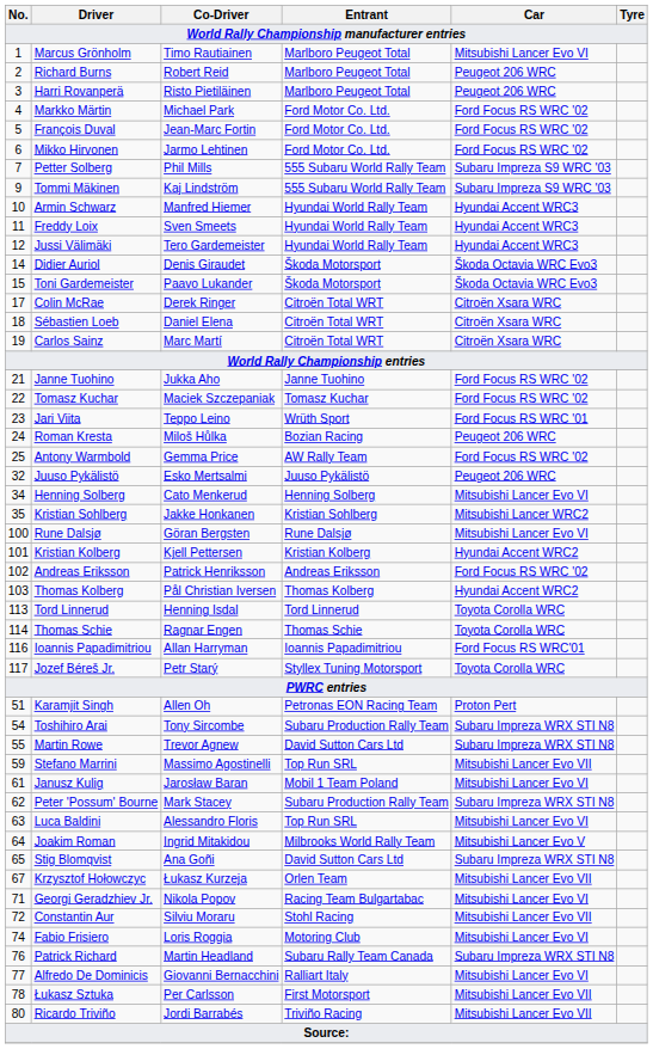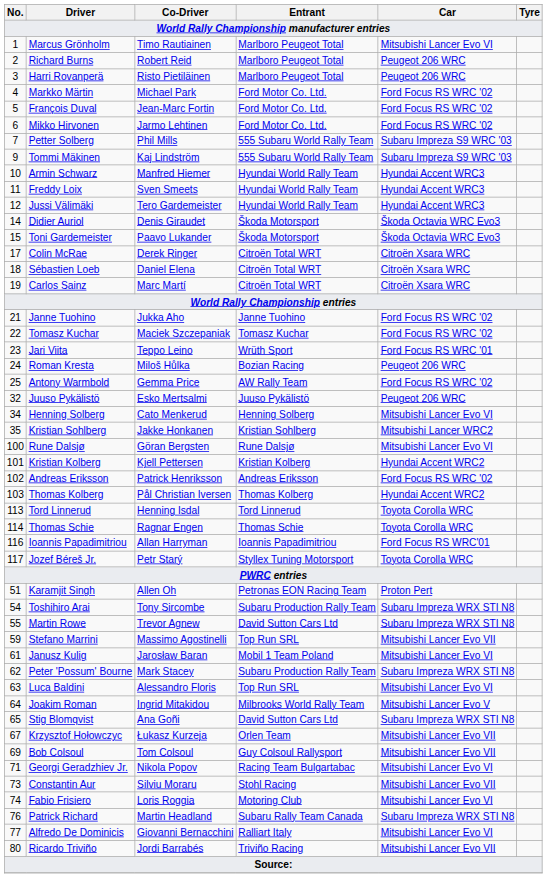 <table class="wikitable" style="font-size: 85%;">
 <tr>
 <th>No.</th>
 <th>Driver</th>
 <th>Co-Driver</th>
 <th>Entrant</th>
 <th>Car</th>
 <th>Tyre</th>
 </tr>
 <tr>
 <td style="background-color:#EAECF0; text-align:center" colspan="6"><strong><em><a href='#'>World Rally Championship</a> manufacturer entries</em></strong></td>
 </tr>
 <tr>
 <td align="center">1</td>
 <td> <a href='#'>Marcus Grönholm</a></td>
 <td> <a href='#'>Timo Rautiainen</a></td>
 <td> <a href='#'>Marlboro Peugeot Total</a></td>
 <td><a href='#'>Mitsubishi Lancer Evo VI</a></td>
 <td align="center"></td>
 </tr>
 <tr>
 <td align="center">2</td>
 <td> <a href='#'>Richard Burns</a></td>
 <td> <a href='#'>Robert Reid</a></td>
 <td> <a href='#'>Marlboro Peugeot Total</a></td>
 <td><a href='#'>Peugeot 206 WRC</a></td>
 <td align="center"></td>
 </tr>
 <tr>
 <td align="center">3</td>
 <td> <a href='#'>Harri Rovanperä</a></td>
 <td> <a href='#'>Risto Pietiläinen</a></td>
 <td> <a href='#'>Marlboro Peugeot Total</a></td>
 <td><a href='#'>Peugeot 206 WRC</a></td>
 <td align="center"></td>
 </tr>
 <tr>
 <td align="center">4</td>
 <td> <a href='#'>Markko Märtin</a></td>
 <td> <a href='#'>Michael Park</a></td>
 <td> <a href='#'>Ford Motor Co. Ltd.</a></td>
 <td><a href='#'>Ford Focus RS WRC '02</a></td>
 <td align="center"></td>
 </tr>
 <tr>
 <td align="center">5</td>
 <td> <a href='#'>François Duval</a></td>
 <td> <a href='#'>Jean-Marc Fortin</a></td>
 <td> <a href='#'>Ford Motor Co. Ltd.</a></td>
 <td><a href='#'>Ford Focus RS WRC '02</a></td>
 <td align="center"></td>
 </tr>
 <tr>
 <td align="center">6</td>
 <td> <a href='#'>Mikko Hirvonen</a></td>
 <td> <a href='#'>Jarmo Lehtinen</a></td>
 <td> <a href='#'>Ford Motor Co. Ltd.</a></td>
 <td><a href='#'>Ford Focus RS WRC '02</a></td>
 <td align="center"></td>
 </tr>
 <tr>
 <td align="center">7</td>
 <td> <a href='#'>Petter Solberg</a></td>
 <td> <a href='#'>Phil Mills</a></td>
 <td> <a href='#'>555 Subaru World Rally Team</a></td>
 <td><a href='#'>Subaru Impreza S9 WRC '03</a></td>
 <td align="center"></td>
 </tr>
 <tr>
 <td align="center">9</td>
 <td> <a href='#'>Tommi Mäkinen</a></td>
 <td> <a href='#'>Kaj Lindström</a></td>
 <td> <a href='#'>555 Subaru World Rally Team</a></td>
 <td><a href='#'>Subaru Impreza S9 WRC '03</a></td>
 <td align="center"></td>
 </tr>
 <tr>
 <td align="center">10</td>
 <td> <a href='#'>Armin Schwarz</a></td>
 <td> <a href='#'>Manfred Hiemer</a></td>
 <td> <a href='#'>Hyundai World Rally Team</a></td>
 <td><a href='#'>Hyundai Accent WRC3</a></td>
 <td align="center"></td>
 </tr>
 <tr>
 <td align="center">11</td>
 <td> <a href='#'>Freddy Loix</a></td>
 <td> <a href='#'>Sven Smeets</a></td>
 <td> <a href='#'>Hyundai World Rally Team</a></td>
 <td><a href='#'>Hyundai Accent WRC3</a></td>
 <td align="center"></td>
 </tr>
 <tr>
 <td align="center">12</td>
 <td> <a href='#'>Jussi Välimäki</a></td>
 <td> <a href='#'>Tero Gardemeister</a></td>
 <td> <a href='#'>Hyundai World Rally Team</a></td>
 <td><a href='#'>Hyundai Accent WRC3</a></td>
 <td align="center"></td>
 </tr>
 <tr>
 <td align="center">14</td>
 <td> <a href='#'>Didier Auriol</a></td>
 <td> <a href='#'>Denis Giraudet</a></td>
 <td> <a href='#'>Škoda Motorsport</a></td>
 <td><a href='#'>Škoda Octavia WRC Evo3</a></td>
 <td align="center"></td>
 </tr>
 <tr>
 <td align="center">15</td>
 <td> <a href='#'>Toni Gardemeister</a></td>
 <td> <a href='#'>Paavo Lukander</a></td>
 <td> <a href='#'>Škoda Motorsport</a></td>
 <td><a href='#'>Škoda Octavia WRC Evo3</a></td>
 <td align="center"></td>
 </tr>
 <tr>
 <td align="center">17</td>
 <td> <a href='#'>Colin McRae</a></td>
 <td> <a href='#'>Derek Ringer</a></td>
 <td> <a href='#'>Citroën Total WRT</a></td>
 <td><a href='#'>Citroën Xsara WRC</a></td>
 <td align="center"></td>
 </tr>
 <tr>
 <td align="center">18</td>
 <td> <a href='#'>Sébastien Loeb</a></td>
 <td> <a href='#'>Daniel Elena</a></td>
 <td> <a href='#'>Citroën Total WRT</a></td>
 <td><a href='#'>Citroën Xsara WRC</a></td>
 <td align="center"></td>
 </tr>
 <tr>
 <td align="center">19</td>
 <td> <a href='#'>Carlos Sainz</a></td>
 <td> <a href='#'>Marc Martí</a></td>
 <td> <a href='#'>Citroën Total WRT</a></td>
 <td><a href='#'>Citroën Xsara WRC</a></td>
 <td align="center"></td>
 </tr>
 <tr>
 <td style="background-color:#EAECF0; text-align:center" colspan="6"><strong><em><a href='#'>World Rally Championship</a> entries</em></strong></td>
 </tr>
 <tr>
 <td align="center">21</td>
 <td> <a href='#'>Janne Tuohino</a></td>
 <td> <a href='#'>Jukka Aho</a></td>
 <td> <a href='#'>Janne Tuohino</a></td>
 <td><a href='#'>Ford Focus RS WRC '02</a></td>
 <td align="center"></td>
 </tr>
 <tr>
 <td align="center">22</td>
 <td> <a href='#'>Tomasz Kuchar</a></td>
 <td> <a href='#'>Maciek Szczepaniak</a></td>
 <td> <a href='#'>Tomasz Kuchar</a></td>
 <td><a href='#'>Ford Focus RS WRC '02</a></td>
 <td align="center"></td>
 </tr>
 <tr>
 <td align="center">23</td>
 <td> <a href='#'>Jari Viita</a></td>
 <td> <a href='#'>Teppo Leino</a></td>
 <td> <a href='#'>Wrüth Sport</a></td>
 <td><a href='#'>Ford Focus RS WRC '01</a></td>
 <td align="center"></td>
 </tr>
 <tr>
 <td align="center">24</td>
 <td> <a href='#'>Roman Kresta</a></td>
 <td> <a href='#'>Miloš Hůlka</a></td>
 <td> <a href='#'>Bozian Racing</a></td>
 <td><a href='#'>Peugeot 206 WRC</a></td>
 <td align="center"></td>
 </tr>
 <tr>
 <td align="center">25</td>
 <td> <a href='#'>Antony Warmbold</a></td>
 <td> <a href='#'>Gemma Price</a></td>
 <td> <a href='#'>AW Rally Team</a></td>
 <td><a href='#'>Ford Focus RS WRC '02</a></td>
 <td align="center"></td>
 </tr>
 <tr>
 <td align="center">32</td>
 <td> <a href='#'>Juuso Pykälistö</a></td>
 <td> <a href='#'>Esko Mertsalmi</a></td>
 <td> <a href='#'>Juuso Pykälistö</a></td>
 <td><a href='#'>Peugeot 206 WRC</a></td>
 <td align="center"></td>
 </tr>
 <tr>
 <td align="center">34</td>
 <td> <a href='#'>Henning Solberg</a></td>
 <td> <a href='#'>Cato Menkerud</a></td>
 <td> <a href='#'>Henning Solberg</a></td>
 <td><a href='#'>Mitsubishi Lancer Evo VI</a></td>
 <td></td>
 </tr>
 <tr>
 <td align="center">35</td>
 <td> <a href='#'>Kristian Sohlberg</a></td>
 <td> <a href='#'>Jakke Honkanen</a></td>
 <td> <a href='#'>Kristian Sohlberg</a></td>
 <td><a href='#'>Mitsubishi Lancer WRC2</a></td>
 <td align="center"></td>
 </tr>
 <tr>
 <td align="center">100</td>
 <td> <a href='#'>Rune Dalsjø</a></td>
 <td> <a href='#'>Göran Bergsten</a></td>
 <td> <a href='#'>Rune Dalsjø</a></td>
 <td><a href='#'>Mitsubishi Lancer Evo VI</a></td>
 <td></td>
 </tr>
 <tr>
 <td align="center">101</td>
 <td> <a href='#'>Kristian Kolberg</a></td>
 <td> <a href='#'>Kjell Pettersen</a></td>
 <td> <a href='#'>Kristian Kolberg</a></td>
 <td><a href='#'>Hyundai Accent WRC2</a></td>
 <td></td>
 </tr>
 <tr>
 <td align="center">102</td>
 <td> <a href='#'>Andreas Eriksson</a></td>
 <td> <a href='#'>Patrick Henriksson</a></td>
 <td> <a href='#'>Andreas Eriksson</a></td>
 <td><a href='#'>Ford Focus RS WRC '02</a></td>
 <td align="center"></td>
 </tr>
 <tr>
 <td align="center">103</td>
 <td> <a href='#'>Thomas Kolberg</a></td>
 <td> <a href='#'>Pål Christian Iversen</a></td>
 <td> <a href='#'>Thomas Kolberg</a></td>
 <td><a href='#'>Hyundai Accent WRC2</a></td>
 <td align="center"></td>
 </tr>
 <tr>
 <td align="center">113</td>
 <td> <a href='#'>Tord Linnerud</a></td>
 <td> <a href='#'>Henning Isdal</a></td>
 <td> <a href='#'>Tord Linnerud</a></td>
 <td><a href='#'>Toyota Corolla WRC</a></td>
 <td></td>
 </tr>
 <tr>
 <td align="center">114</td>
 <td> <a href='#'>Thomas Schie</a></td>
 <td> <a href='#'>Ragnar Engen</a></td>
 <td> <a href='#'>Thomas Schie</a></td>
 <td><a href='#'>Toyota Corolla WRC</a></td>
 <td align="center"></td>
 </tr>
 <tr>
 <td align="center">116</td>
 <td> <a href='#'>Ioannis Papadimitriou</a></td>
 <td> <a href='#'>Allan Harryman</a></td>
 <td> <a href='#'>Ioannis Papadimitriou</a></td>
 <td><a href='#'>Ford Focus RS WRC'01</a></td>
 <td></td>
 </tr>
 <tr>
 <td align="center">117</td>
 <td> <a href='#'>Jozef Béreš Jr.</a></td>
 <td> <a href='#'>Petr Starý</a></td>
 <td> <a href='#'>Styllex Tuning Motorsport</a></td>
 <td><a href='#'>Toyota Corolla WRC</a></td>
 <td></td>
 </tr>
 <tr>
 <td style="background-color:#EAECF0; text-align:center" colspan="6"><strong><em><a href='#'>PWRC</a> entries</em></strong></td>
 </tr>
 <tr>
 <td align="center">51</td>
 <td> <a href='#'>Karamjit Singh</a></td>
 <td> <a href='#'>Allen Oh</a></td>
 <td> <a href='#'>Petronas EON Racing Team</a></td>
 <td><a href='#'>Proton Pert</a></td>
 <td></td>
 </tr>
 <tr>
 <td align="center">54</td>
 <td> <a href='#'>Toshihiro Arai</a></td>
 <td> <a href='#'>Tony Sircombe</a></td>
 <td> <a href='#'>Subaru Production Rally Team</a></td>
 <td><a href='#'>Subaru Impreza WRX STI N8</a></td>
 <td></td>
 </tr>
 <tr>
 <td align="center">55</td>
 <td> <a href='#'>Martin Rowe</a></td>
 <td> <a href='#'>Trevor Agnew</a></td>
 <td> <a href='#'>David Sutton Cars Ltd</a></td>
 <td><a href='#'>Subaru Impreza WRX STI N8</a></td>
 <td></td>
 </tr>
 <tr>
 <td align="center">59</td>
 <td> <a href='#'>Stefano Marrini</a></td>
 <td> <a href='#'>Massimo Agostinelli</a></td>
 <td> <a href='#'>Top Run SRL</a></td>
 <td><a href='#'>Mitsubishi Lancer Evo VII</a></td>
 <td></td>
 </tr>
 <tr>
 <td align="center">61</td>
 <td> <a href='#'>Janusz Kulig</a></td>
 <td> <a href='#'>Jarosław Baran</a></td>
 <td> <a href='#'>Mobil 1 Team Poland</a></td>
 <td><a href='#'>Mitsubishi Lancer Evo VI</a></td>
 <td align="center"></td>
 </tr>
 <tr>
 <td align="center">62</td>
 <td> <a href='#'>Peter 'Possum' Bourne</a></td>
 <td> <a href='#'>Mark Stacey</a></td>
 <td> <a href='#'>Subaru Production Rally Team</a></td>
 <td><a href='#'>Subaru Impreza WRX STI N8</a></td>
 <td></td>
 </tr>
 <tr>
 <td align="center">63</td>
 <td> <a href='#'>Luca Baldini</a></td>
 <td> <a href='#'>Alessandro Floris</a></td>
 <td> <a href='#'>Top Run SRL</a></td>
 <td><a href='#'>Mitsubishi Lancer Evo VI</a></td>
 <td></td>
 </tr>
 <tr>
 <td align="center">64</td>
 <td> <a href='#'>Joakim Roman</a></td>
 <td> <a href='#'>Ingrid Mitakidou</a></td>
 <td> <a href='#'>Milbrooks World Rally Team</a></td>
 <td><a href='#'>Mitsubishi Lancer Evo V</a></td>
 <td></td>
 </tr>
 <tr>
 <td align="center">65</td>
 <td> <a href='#'>Stig Blomqvist</a></td>
 <td> <a href='#'>Ana Goñi</a></td>
 <td> <a href='#'>David Sutton Cars Ltd</a></td>
 <td><a href='#'>Subaru Impreza WRX STI N8</a></td>
 <td></td>
 </tr>
 <tr>
 <td align="center">67</td>
 <td> <a href='#'>Krzysztof Hołowczyc</a></td>
 <td> <a href='#'>Łukasz Kurzeja</a></td>
 <td> <a href='#'>Orlen Team</a></td>
 <td><a href='#'>Mitsubishi Lancer Evo VII</a></td>
 <td align="center"></td>
 </tr>
 <tr>
+<td align="center">69</td>
+<td> <a href='#'>Bob Colsoul</a></td>
+<td> <a href='#'>Tom Colsoul</a></td>
+<td> <a href='#'>Guy Colsoul Rallysport</a></td>
+<td><a href='#'>Mitsubishi Lancer Evo VII</a></td>
+<td></td>
+</tr>
+<tr>
 <td align="center">71</td>
 <td> <a href='#'>Georgi Geradzhiev Jr.</a></td>
 <td> <a href='#'>Nikola Popov</a></td>
 <td> <a href='#'>Racing Team Bulgartabac</a></td>
 <td><a href='#'>Mitsubishi Lancer Evo VI</a></td>
 <td></td>
 </tr>
 <tr>
-<td align="center">72</td>
+<td align="center">73</td>
 <td> <a href='#'>Constantin Aur</a></td>
 <td> <a href='#'>Silviu Moraru</a></td>
 <td> <a href='#'>Stohl Racing</a></td>
 <td><a href='#'>Mitsubishi Lancer Evo VII</a></td>
 <td></td>
 </tr>
 <tr>
 <td align="center">74</td>
 <td> <a href='#'>Fabio Frisiero</a></td>
 <td> <a href='#'>Loris Roggia</a></td>
 <td> <a href='#'>Motoring Club</a></td>
 <td><a href='#'>Mitsubishi Lancer Evo VI</a></td>
 <td></td>
 </tr>
 <tr>
 <td align="center">76</td>
 <td> <a href='#'>Patrick Richard</a></td>
 <td> <a href='#'>Martin Headland</a></td>
 <td> <a href='#'>Subaru Rally Team Canada</a></td>
 <td><a href='#'>Subaru Impreza WRX STI N8</a></td>
 <td></td>
 </tr>
 <tr>
 <td align="center">77</td>
 <td> <a href='#'>Alfredo De Dominicis</a></td>
 <td> <a href='#'>Giovanni Bernacchini</a></td>
 <td> <a href='#'>Ralliart Italy</a></td>
 <td><a href='#'>Mitsubishi Lancer Evo VI</a></td>
 <td></td>
 </tr>
 <tr>
-<td align="center">78</td>
-<td> <a href='#'>Łukasz Sztuka</a></td>
-<td> <a href='#'>Per Carlsson</a></td>
-<td> <a href='#'>First Motorsport</a></td>
-<td><a href='#'>Mitsubishi Lancer Evo VII</a></td>
-<td></td>
-</tr>
-<tr>
 <td align="center">80</td>
 <td> <a href='#'>Ricardo Triviño</a></td>
 <td> <a href='#'>Jordi Barrabés</a></td>
 <td> <a href='#'>Triviño Racing</a></td>
 <td><a href='#'>Mitsubishi Lancer Evo VII</a></td>
 <td></td>
 </tr>
 <tr>
 <td style="background-color:#EAECF0; text-align:center" colspan="6"><strong>Source:</strong></td>
 </tr>
 <tr>
 </tr>
 </table>
